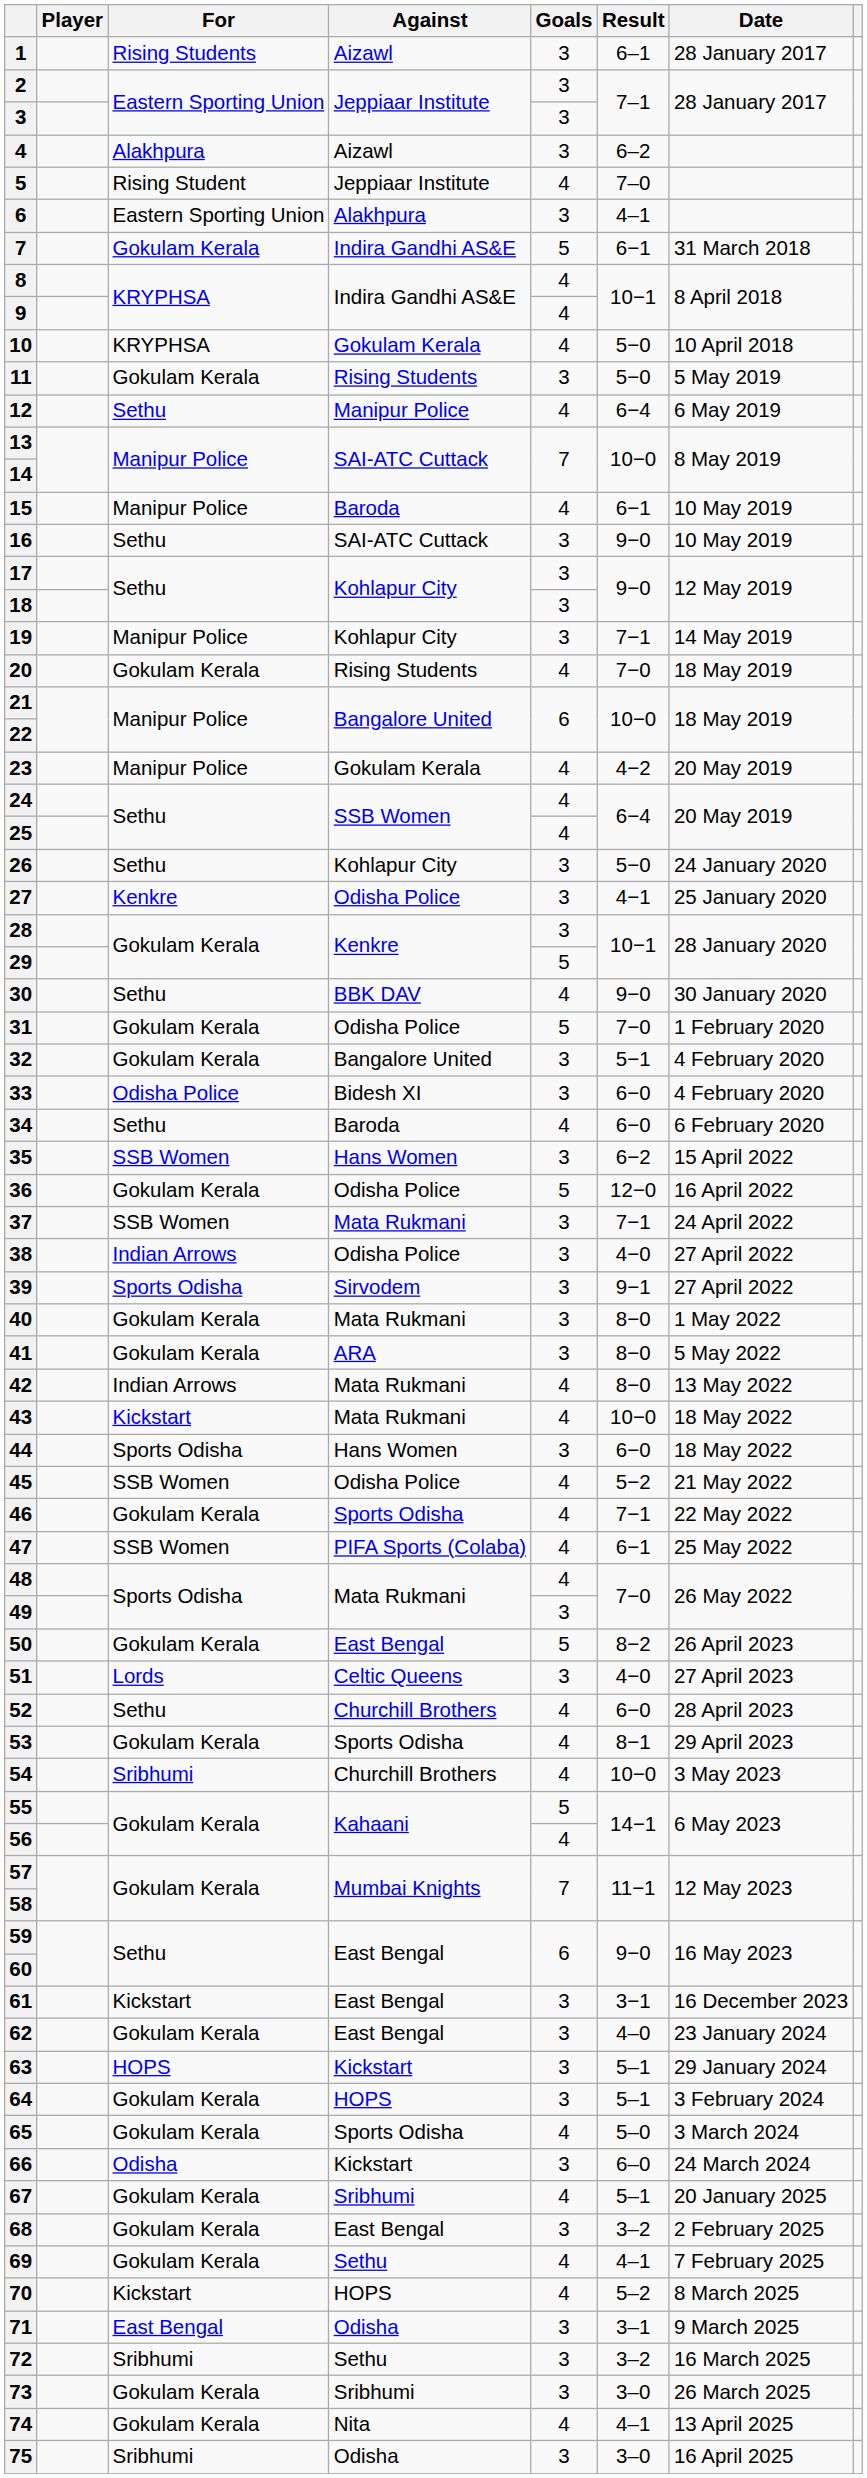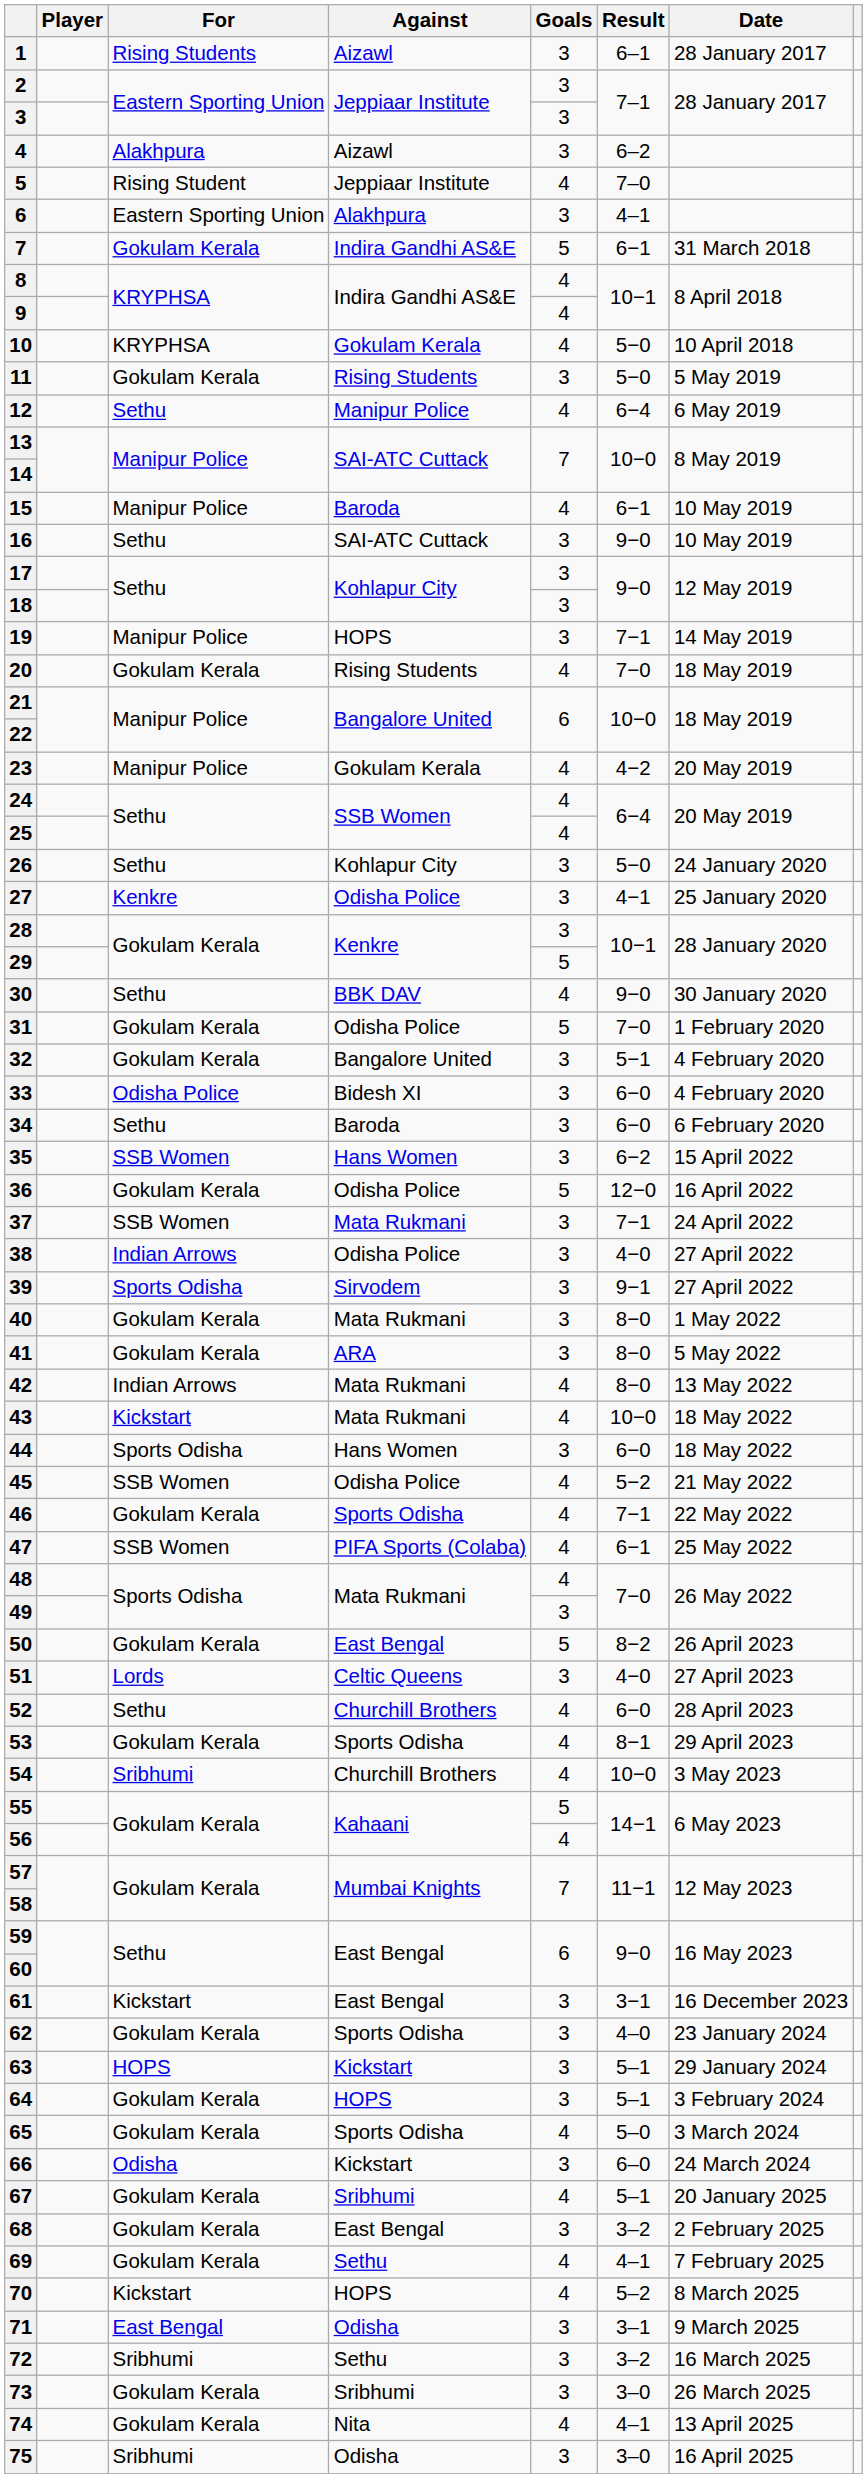 <table class="wikitable sortable">
 <tr>
 <th scope="col"></th>
 <th scope="col">Player</th>
 <th scope="col">For</th>
 <th scope="col">Against</th>
 <th scope="col">Goals</th>
 <th scope="col" style="text-align:center">Result</th>
 <th scope="col">Date</th>
 <th scope="col" class=unsortable></th>
 </tr>
 <tr>
 <th scope="col">1</th>
 <td> </td>
 <td><a href='#'>Rising Students</a></td>
 <td><a href='#'>Aizawl</a></td>
 <td style="text-align:center;">3</td>
 <td style="text-align:center;">6–1</td>
 <td>28 January 2017</td>
 <td></td>
 </tr>
 <tr>
 <th scope="col">2</th>
 <td> </td>
 <td rowspan="2"><a href='#'>Eastern Sporting Union</a></td>
 <td rowspan="2"><a href='#'>Jeppiaar Institute</a></td>
 <td style="text-align:center;">3</td>
 <td rowspan="2" style="text-align:center;">7–1</td>
 <td rowspan="2">28 January 2017</td>
 <td rowspan="2"></td>
 </tr>
 <tr>
 <th scope="col">3</th>
 <td> </td>
 <td style="text-align:center;">3</td>
 </tr>
 <tr>
 <th scope="col">4</th>
 <td> </td>
 <td><a href='#'>Alakhpura</a></td>
 <td>Aizawl</td>
 <td style="text-align:center;">3</td>
 <td style="text-align:center;">6–2</td>
 <td></td>
 <td></td>
 </tr>
 <tr>
 <th scope="col">5</th>
 <td> </td>
 <td>Rising Student</td>
 <td>Jeppiaar Institute</td>
 <td style="text-align:center;">4</td>
 <td style="text-align:center;">7–0</td>
 <td></td>
 <td></td>
 </tr>
 <tr>
 <th scope="col">6</th>
 <td> </td>
 <td>Eastern Sporting Union</td>
 <td><a href='#'>Alakhpura</a></td>
 <td style="text-align:center;">3</td>
 <td style="text-align:center;">4–1</td>
 <td></td>
 <td></td>
 </tr>
 <tr>
 <th scope="col">7</th>
 <td> </td>
 <td><a href='#'>Gokulam Kerala</a></td>
 <td><a href='#'>Indira Gandhi AS&E</a></td>
 <td style="text-align:center">5</td>
 <td style="text-align:center">6−1</td>
 <td>31 March 2018</td>
 <td></td>
 </tr>
 <tr>
 <th scope="col">8</th>
 <td> </td>
 <td rowspan="2"><a href='#'>KRYPHSA</a></td>
 <td rowspan="2">Indira Gandhi AS&E</td>
 <td style="text-align:center">4</td>
 <td rowspan="2" style="text-align:center">10−1</td>
 <td rowspan="2">8 April 2018</td>
 <td rowspan="2"></td>
 </tr>
 <tr>
 <th scope="col">9</th>
 <td> </td>
 <td style="text-align:center">4</td>
 </tr>
 <tr>
 <th scope="col">10</th>
 <td> </td>
 <td>KRYPHSA</td>
 <td><a href='#'>Gokulam Kerala</a></td>
 <td style="text-align:center">4</td>
 <td style="text-align:center">5−0</td>
 <td>10 April 2018</td>
 <td></td>
 </tr>
 <tr>
 <th scope="col">11</th>
 <td> </td>
 <td>Gokulam Kerala</td>
 <td><a href='#'>Rising Students</a></td>
 <td style="text-align:center">3</td>
 <td style="text-align:center">5−0</td>
 <td>5 May 2019</td>
 <td></td>
 </tr>
 <tr>
 <th scope="col">12</th>
 <td> </td>
 <td><a href='#'>Sethu</a></td>
 <td><a href='#'>Manipur Police</a></td>
 <td style="text-align:center">4</td>
 <td style="text-align:center">6−4</td>
 <td>6 May 2019</td>
 <td></td>
 </tr>
 <tr>
 <th scope="col">13</th>
 <td rowspan="2"> </td>
 <td rowspan="2"><a href='#'>Manipur Police</a></td>
 <td rowspan="2"><a href='#'>SAI-ATC Cuttack</a></td>
 <td rowspan="2" style="text-align:center">7</td>
 <td rowspan="2" style="text-align:center">10−0</td>
 <td rowspan="2">8 May 2019</td>
 <td rowspan="2"></td>
 </tr>
 <tr>
 <th scope="col">14</th>
 </tr>
 <tr>
 <th scope="col">15</th>
 <td> </td>
 <td>Manipur Police</td>
 <td><a href='#'>Baroda</a></td>
 <td style="text-align:center">4</td>
 <td style="text-align:center">6−1</td>
 <td>10 May 2019</td>
 <td></td>
 </tr>
 <tr>
 <th scope="col">16</th>
 <td> </td>
 <td>Sethu</td>
 <td>SAI-ATC Cuttack</td>
 <td style="text-align:center">3</td>
 <td style="text-align:center">9−0</td>
 <td>10 May 2019</td>
 <td></td>
 </tr>
 <tr>
 <th scope="col">17</th>
 <td> </td>
 <td rowspan="2">Sethu</td>
 <td rowspan="2"><a href='#'>Kohlapur City</a></td>
 <td style="text-align:center">3</td>
 <td rowspan="2" style="text-align:center">9−0</td>
 <td rowspan="2">12 May 2019</td>
 <td rowspan="2"></td>
 </tr>
 <tr>
 <th scope="col">18</th>
 <td> </td>
 <td style="text-align:center">3</td>
 </tr>
 <tr>
 <th scope="col">19</th>
 <td> </td>
 <td>Manipur Police</td>
-<td>Kohlapur City</td>
+<td>HOPS</td>
 <td style="text-align:center">3</td>
 <td style="text-align:center">7−1</td>
 <td>14 May 2019</td>
 <td></td>
 </tr>
 <tr>
 <th scope="col">20</th>
 <td> </td>
 <td>Gokulam Kerala</td>
 <td>Rising Students</td>
 <td style="text-align:center">4</td>
 <td style="text-align:center">7−0</td>
 <td>18 May 2019</td>
 <td></td>
 </tr>
 <tr>
 <th scope="col">21</th>
 <td rowspan="2"> </td>
 <td rowspan="2">Manipur Police</td>
 <td rowspan="2"><a href='#'>Bangalore United</a></td>
 <td rowspan="2" style="text-align:center">6</td>
 <td rowspan="2" style="text-align:center">10−0</td>
 <td rowspan="2">18 May 2019</td>
 <td rowspan="2"></td>
 </tr>
 <tr>
 <th scope="col">22</th>
 </tr>
 <tr>
 <th scope="col">23</th>
 <td> </td>
 <td>Manipur Police</td>
 <td>Gokulam Kerala</td>
 <td style="text-align:center">4</td>
 <td style="text-align:center">4−2</td>
 <td>20 May 2019</td>
 <td></td>
 </tr>
 <tr>
 <th scope="col">24</th>
 <td> </td>
 <td rowspan="2">Sethu</td>
 <td rowspan="2"><a href='#'>SSB Women</a></td>
 <td style="text-align:center">4</td>
 <td rowspan="2" style="text-align:center">6−4</td>
 <td rowspan="2">20 May 2019</td>
 <td rowspan="2"></td>
 </tr>
 <tr>
 <th scope="col">25</th>
 <td> </td>
 <td style="text-align:center">4</td>
 </tr>
 <tr>
 <th scope="col">26</th>
 <td> </td>
 <td>Sethu</td>
 <td>Kohlapur City</td>
 <td style="text-align:center">3</td>
 <td style="text-align:center">5−0</td>
 <td>24 January 2020</td>
 <td></td>
 </tr>
 <tr>
 <th scope="col">27</th>
 <td> </td>
 <td><a href='#'>Kenkre</a></td>
 <td><a href='#'>Odisha Police</a></td>
 <td style="text-align:center">3</td>
 <td style="text-align:center">4−1</td>
 <td>25 January 2020</td>
 <td></td>
 </tr>
 <tr>
 <th scope="col">28</th>
 <td> </td>
 <td rowspan="2">Gokulam Kerala</td>
 <td rowspan="2"><a href='#'>Kenkre</a></td>
 <td style="text-align:center">3</td>
 <td rowspan="2" style="text-align:center">10−1</td>
 <td rowspan="2">28 January 2020</td>
 <td rowspan="2"></td>
 </tr>
 <tr>
 <th scope="col">29</th>
 <td> </td>
 <td style="text-align:center">5</td>
 </tr>
 <tr>
 <th scope="col">30</th>
 <td> </td>
 <td>Sethu</td>
 <td><a href='#'>BBK DAV</a></td>
 <td style="text-align:center">4</td>
 <td style="text-align:center">9−0</td>
 <td>30 January 2020</td>
 <td></td>
 </tr>
 <tr>
 <th scope="col">31</th>
 <td> </td>
 <td>Gokulam Kerala</td>
 <td>Odisha Police</td>
 <td style="text-align:center">5</td>
 <td style="text-align:center">7−0</td>
 <td>1 February 2020</td>
 <td></td>
 </tr>
 <tr>
 <th scope="col">32</th>
 <td> </td>
 <td>Gokulam Kerala</td>
 <td>Bangalore United</td>
 <td style="text-align:center">3</td>
 <td style="text-align:center">5−1</td>
 <td>4 February 2020</td>
 <td></td>
 </tr>
 <tr>
 <th scope="col">33</th>
 <td> </td>
 <td><a href='#'>Odisha Police</a></td>
 <td>Bidesh XI</td>
 <td style="text-align:center">3</td>
 <td style="text-align:center">6−0</td>
 <td>4 February 2020</td>
 <td></td>
 </tr>
 <tr>
 <th scope="col">34</th>
 <td> </td>
 <td>Sethu</td>
 <td>Baroda</td>
-<td style="text-align:center">4</td>
+<td style="text-align:center">3</td>
 <td style="text-align:center">6−0</td>
 <td>6 February 2020</td>
 <td></td>
 </tr>
 <tr>
 <th scope="col">35</th>
 <td> </td>
 <td><a href='#'>SSB Women</a></td>
 <td><a href='#'>Hans Women</a></td>
 <td style="text-align:center">3</td>
 <td style="text-align:center">6−2</td>
 <td>15 April 2022</td>
 <td></td>
 </tr>
 <tr>
 <th scope="col">36</th>
 <td> </td>
 <td>Gokulam Kerala</td>
 <td>Odisha Police</td>
 <td style="text-align:center">5</td>
 <td style="text-align:center">12−0</td>
 <td>16 April 2022</td>
 <td></td>
 </tr>
 <tr>
 <th scope="col">37</th>
 <td> </td>
 <td>SSB Women</td>
 <td><a href='#'>Mata Rukmani</a></td>
 <td style="text-align:center">3</td>
 <td style="text-align:center">7−1</td>
 <td>24 April 2022</td>
 <td></td>
 </tr>
 <tr>
 <th scope="col">38</th>
 <td> </td>
 <td><a href='#'>Indian Arrows</a></td>
 <td>Odisha Police</td>
 <td style="text-align:center">3</td>
 <td style="text-align:center">4−0</td>
 <td>27 April 2022</td>
 <td></td>
 </tr>
 <tr>
 <th scope="col">39</th>
 <td> </td>
 <td><a href='#'>Sports Odisha</a></td>
 <td><a href='#'>Sirvodem</a></td>
 <td style="text-align:center">3</td>
 <td style="text-align:center">9−1</td>
 <td>27 April 2022</td>
 <td></td>
 </tr>
 <tr>
 <th scope="col">40</th>
 <td> </td>
 <td>Gokulam Kerala</td>
 <td>Mata Rukmani</td>
 <td style="text-align:center">3</td>
 <td style="text-align:center">8−0</td>
 <td>1 May 2022</td>
 <td></td>
 </tr>
 <tr>
 <th scope="col">41</th>
 <td> </td>
 <td>Gokulam Kerala</td>
 <td><a href='#'>ARA</a></td>
 <td style="text-align:center">3</td>
 <td style="text-align:center">8−0</td>
 <td>5 May 2022</td>
 <td></td>
 </tr>
 <tr>
 <th scope="col">42</th>
 <td> </td>
 <td>Indian Arrows</td>
 <td>Mata Rukmani</td>
 <td style="text-align:center">4</td>
 <td style="text-align:center">8−0</td>
 <td>13 May 2022</td>
 <td></td>
 </tr>
 <tr>
 <th scope="col">43</th>
 <td> </td>
 <td><a href='#'>Kickstart</a></td>
 <td>Mata Rukmani</td>
 <td style="text-align:center">4</td>
 <td style="text-align:center">10−0</td>
 <td>18 May 2022</td>
 <td></td>
 </tr>
 <tr>
 <th scope="col">44</th>
 <td> </td>
 <td>Sports Odisha</td>
 <td>Hans Women</td>
 <td style="text-align:center">3</td>
 <td style="text-align:center">6−0</td>
 <td>18 May 2022</td>
 <td></td>
 </tr>
 <tr>
 <th scope="col">45</th>
 <td> </td>
 <td>SSB Women</td>
 <td>Odisha Police</td>
 <td style="text-align:center">4</td>
 <td style="text-align:center">5−2</td>
 <td>21 May 2022</td>
 <td></td>
 </tr>
 <tr>
 <th scope="col">46</th>
 <td> </td>
 <td>Gokulam Kerala</td>
 <td><a href='#'>Sports Odisha</a></td>
 <td style="text-align:center">4</td>
 <td style="text-align:center">7−1</td>
 <td>22 May 2022</td>
 <td></td>
 </tr>
 <tr>
 <th scope="col">47</th>
 <td> </td>
 <td>SSB Women</td>
 <td><a href='#'>PIFA Sports (Colaba)</a></td>
 <td style="text-align:center">4</td>
 <td style="text-align:center">6−1</td>
 <td>25 May 2022</td>
 <td></td>
 </tr>
 <tr>
 <th scope="col">48</th>
 <td> </td>
 <td rowspan="2">Sports Odisha</td>
 <td rowspan="2">Mata Rukmani</td>
 <td style="text-align:center">4</td>
 <td rowspan="2" style="text-align:center">7−0</td>
 <td rowspan="2">26 May 2022</td>
 <td rowspan="2"></td>
 </tr>
 <tr>
 <th scope="col">49</th>
 <td> </td>
 <td style="text-align:center">3</td>
 </tr>
 <tr>
 <th scope="col">50</th>
 <td> </td>
 <td>Gokulam Kerala</td>
 <td><a href='#'>East Bengal</a></td>
 <td style="text-align:center">5</td>
 <td style="text-align:center">8−2</td>
 <td>26 April 2023</td>
 <td></td>
 </tr>
 <tr>
 <th scope="col">51</th>
 <td> </td>
 <td><a href='#'>Lords</a></td>
 <td><a href='#'>Celtic Queens</a></td>
 <td style="text-align:center">3</td>
 <td style="text-align:center">4−0</td>
 <td>27 April 2023</td>
 <td></td>
 </tr>
 <tr>
 <th scope="col">52</th>
 <td> </td>
 <td>Sethu</td>
 <td><a href='#'>Churchill Brothers</a></td>
 <td style="text-align:center">4</td>
 <td style="text-align:center">6−0</td>
 <td>28 April 2023</td>
 <td></td>
 </tr>
 <tr>
 <th scope="col">53</th>
 <td> </td>
 <td>Gokulam Kerala</td>
 <td>Sports Odisha</td>
 <td style="text-align:center">4</td>
 <td style="text-align:center">8−1</td>
 <td>29 April 2023</td>
 <td></td>
 </tr>
 <tr>
 <th scope="col">54</th>
 <td> </td>
 <td><a href='#'>Sribhumi</a></td>
 <td>Churchill Brothers</td>
 <td style="text-align:center">4</td>
 <td style="text-align:center">10−0</td>
 <td>3 May 2023</td>
 <td></td>
 </tr>
 <tr>
 <th scope="col">55</th>
 <td> </td>
 <td rowspan="2">Gokulam Kerala</td>
 <td rowspan="2"><a href='#'>Kahaani</a></td>
 <td style="text-align:center">5</td>
 <td rowspan="2" style="text-align:center">14−1</td>
 <td rowspan="2">6 May 2023</td>
 <td rowspan="2"></td>
 </tr>
 <tr>
 <th scope="col">56</th>
 <td> </td>
 <td style="text-align:center">4</td>
 </tr>
 <tr>
 <th scope="col">57</th>
 <td rowspan="2"> </td>
 <td rowspan="2">Gokulam Kerala</td>
 <td rowspan="2"><a href='#'>Mumbai Knights</a></td>
 <td rowspan="2" style="text-align:center">7</td>
 <td rowspan="2" style="text-align:center">11−1</td>
 <td rowspan="2">12 May 2023</td>
 <td rowspan="2"></td>
 </tr>
 <tr>
 <th scope="col">58</th>
 </tr>
 <tr>
 <th scope="col">59</th>
 <td rowspan="2"> </td>
 <td rowspan="2">Sethu</td>
 <td rowspan="2">East Bengal</td>
 <td rowspan="2" style="text-align:center">6</td>
 <td rowspan="2" style="text-align:center">9−0</td>
 <td rowspan="2">16 May 2023</td>
 <td rowspan="2"></td>
 </tr>
 <tr>
 <th scope="col">60</th>
 </tr>
 <tr>
 <th scope="col">61</th>
 <td> </td>
 <td>Kickstart</td>
 <td>East Bengal</td>
 <td style="text-align:center">3</td>
 <td style="text-align:center">3−1</td>
 <td>16 December 2023</td>
 <td></td>
 </tr>
 <tr>
 <th scope="col">62</th>
 <td> </td>
 <td>Gokulam Kerala</td>
-<td>East Bengal</td>
+<td>Sports Odisha</td>
 <td style="text-align:center">3</td>
 <td style="text-align:center">4–0</td>
 <td>23 January 2024</td>
 <td></td>
 </tr>
 <tr>
 <th scope="col">63</th>
 <td> </td>
 <td><a href='#'>HOPS</a></td>
 <td><a href='#'>Kickstart</a></td>
 <td style="text-align:center">3</td>
 <td style="text-align:center">5–1</td>
 <td>29 January 2024</td>
 <td></td>
 </tr>
 <tr>
 <th scope="col">64</th>
 <td> </td>
 <td>Gokulam Kerala</td>
 <td><a href='#'>HOPS</a></td>
 <td style="text-align:center">3</td>
 <td style="text-align:center">5–1</td>
 <td>3 February 2024</td>
 <td></td>
 </tr>
 <tr>
 <th scope="col">65</th>
 <td> </td>
 <td>Gokulam Kerala</td>
 <td>Sports Odisha</td>
 <td style="text-align:center">4</td>
 <td style="text-align:center">5–0</td>
 <td>3 March 2024</td>
 <td></td>
 </tr>
 <tr>
 <th scope="col">66</th>
 <td> </td>
 <td><a href='#'>Odisha</a></td>
 <td>Kickstart</td>
 <td style="text-align:center">3</td>
 <td style="text-align:center">6–0</td>
 <td>24 March 2024</td>
 <td></td>
 </tr>
 <tr>
 <th scope="col">67</th>
 <td> </td>
 <td>Gokulam Kerala</td>
 <td><a href='#'>Sribhumi</a></td>
 <td style="text-align:center">4</td>
 <td style="text-align:center">5–1</td>
 <td>20 January 2025</td>
 <td></td>
 </tr>
 <tr>
 <th scope="col">68</th>
 <td> </td>
 <td>Gokulam Kerala</td>
 <td>East Bengal</td>
 <td style="text-align:center">3</td>
 <td style="text-align:center">3–2</td>
 <td>2 February 2025</td>
 <td></td>
 </tr>
 <tr>
 <th scope="col">69</th>
 <td> </td>
 <td>Gokulam Kerala</td>
 <td><a href='#'>Sethu</a></td>
 <td style="text-align:center">4</td>
 <td style="text-align:center">4–1</td>
 <td>7 February 2025</td>
 <td></td>
 </tr>
 <tr>
 <th scope="col">70</th>
 <td> </td>
 <td>Kickstart</td>
 <td>HOPS</td>
 <td style="text-align:center">4</td>
 <td style="text-align:center">5–2</td>
 <td>8 March 2025</td>
 <td></td>
 </tr>
 <tr>
 <th scope="col">71</th>
 <td> </td>
 <td><a href='#'>East Bengal</a></td>
 <td><a href='#'>Odisha</a></td>
 <td style="text-align:center">3</td>
 <td style="text-align:center">3–1</td>
 <td>9 March 2025</td>
 <td></td>
 </tr>
 <tr>
 <th scope="col">72</th>
 <td> </td>
 <td>Sribhumi</td>
 <td>Sethu</td>
 <td style="text-align:center">3</td>
 <td style="text-align:center">3–2</td>
 <td>16 March 2025</td>
 <td></td>
 </tr>
 <tr>
 <th scope="col">73</th>
 <td> </td>
 <td>Gokulam Kerala</td>
 <td>Sribhumi</td>
 <td style="text-align:center">3</td>
 <td style="text-align:center">3–0</td>
 <td>26 March 2025</td>
 <td></td>
 </tr>
 <tr>
 <th scope="col">74</th>
 <td> </td>
 <td>Gokulam Kerala</td>
 <td>Nita</td>
 <td style="text-align:center">4</td>
 <td style="text-align:center">4–1</td>
 <td>13 April 2025</td>
 <td></td>
 </tr>
 <tr>
 <th scope="col">75</th>
 <td> </td>
 <td>Sribhumi</td>
 <td>Odisha</td>
 <td style="text-align:center">3</td>
 <td style="text-align:center">3–0</td>
 <td>16 April 2025</td>
 <td></td>
 </tr>
 </table>
